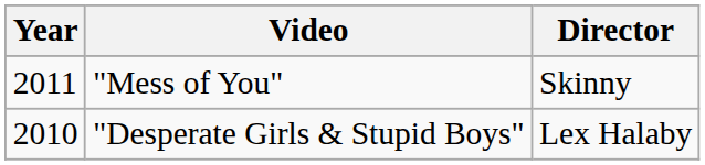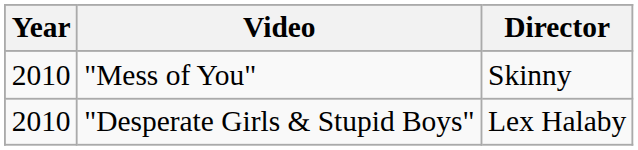 <table class="wikitable">
 <tr>
 <th>Year</th>
 <th>Video</th>
 <th>Director</th>
 </tr>
 <tr>
-<td>2011</td>
+<td>2010</td>
 <td>"Mess of You"</td>
 <td>Skinny</td>
 </tr>
 <tr>
 <td>2010</td>
 <td>"Desperate Girls & Stupid Boys"</td>
 <td>Lex Halaby</td>
 </tr>
 </table>
